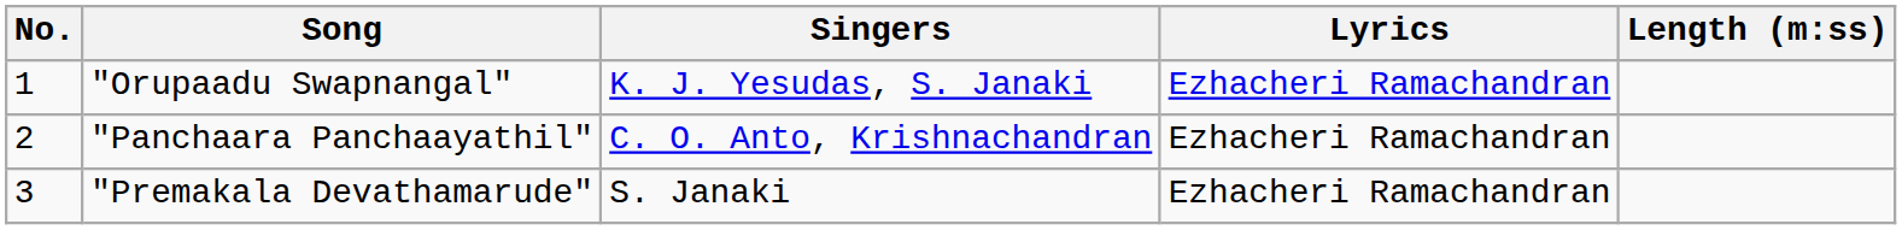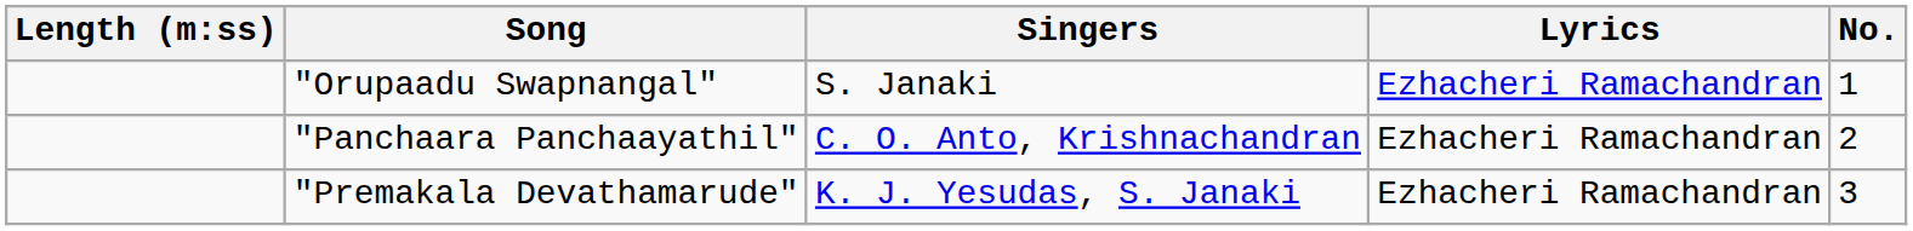 <table class="wikitable" style="font-size:95%;">
 <tr>
-<th>No.</th>
+<th>Length (m:ss)</th>
 <th>Song</th>
 <th>Singers</th>
 <th>Lyrics</th>
-<th>Length (m:ss)</th>
+<th>No.</th>
 </tr>
 <tr>
+<td></td>
+<td>"Orupaadu Swapnangal"</td>
+<td>S. Janaki</td>
+<td><a href='#'>Ezhacheri Ramachandran</a></td>
 <td>1</td>
-<td>"Orupaadu Swapnangal"</td>
-<td><a href='#'>K. J. Yesudas</a>, <a href='#'>S. Janaki</a></td>
-<td><a href='#'>Ezhacheri Ramachandran</a></td>
-<td></td>
 </tr>
 <tr>
-<td>2</td>
+<td></td>
 <td>"Panchaara Panchaayathil"</td>
 <td><a href='#'>C. O. Anto</a>, <a href='#'>Krishnachandran</a></td>
 <td>Ezhacheri Ramachandran</td>
-<td></td>
+<td>2</td>
 </tr>
 <tr>
+<td></td>
+<td>"Premakala Devathamarude"</td>
+<td><a href='#'>K. J. Yesudas</a>, <a href='#'>S. Janaki</a></td>
+<td>Ezhacheri Ramachandran</td>
 <td>3</td>
-<td>"Premakala Devathamarude"</td>
-<td>S. Janaki</td>
-<td>Ezhacheri Ramachandran</td>
-<td></td>
 </tr>
 </table>
